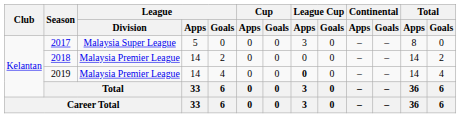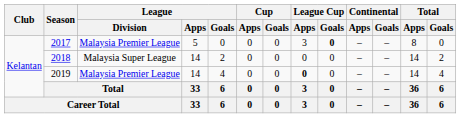 <table class=wikitable style="text-align:center">
 <tr>
 <th rowspan=2>Club</th>
 <th rowspan=2>Season</th>
 <th colspan=3>League</th>
 <th colspan=2>Cup</th>
 <th colspan=2>League Cup</th>
 <th colspan=2>Continental</th>
 <th colspan=2>Total</th>
 </tr>
 <tr>
 <th>Division</th>
 <th>Apps</th>
 <th>Goals</th>
 <th>Apps</th>
 <th>Goals</th>
 <th>Apps</th>
 <th>Goals</th>
 <th>Apps</th>
 <th>Goals</th>
 <th>Apps</th>
 <th>Goals</th>
 </tr>
 <tr>
 <td rowspan=4><a href='#'>Kelantan</a></td>
 <td><a href='#'>2017</a></td>
-<td><a href='#'>Malaysia Super League</a></td>
+<td><a href='#'>Malaysia Premier League</a></td>
 <td>5</td>
 <td>0</td>
 <td>0</td>
 <td>0</td>
 <td>3</td>
-<td>0</td>
+<td><strong>0</strong></td>
 <td>–</td>
 <td>–</td>
 <td>8</td>
 <td>0</td>
 </tr>
 <tr>
 <td><a href='#'>2018</a></td>
-<td><a href='#'>Malaysia Premier League</a></td>
+<td>Malaysia Super League</td>
 <td>14</td>
 <td>2</td>
 <td>0</td>
 <td>0</td>
 <td>0</td>
 <td>0</td>
 <td>–</td>
 <td>–</td>
 <td>14</td>
 <td>2</td>
 </tr>
 <tr>
 <td>2019</td>
 <td><a href='#'>Malaysia Premier League</a></td>
 <td>14</td>
 <td>4</td>
 <td>0</td>
 <td>0</td>
 <td><strong>0</strong></td>
 <td>0</td>
 <td>–</td>
 <td>–</td>
 <td>14</td>
 <td>4</td>
 </tr>
 <tr>
 <th colspan="2">Total</th>
 <th>33</th>
 <th>6</th>
 <th>0</th>
 <th>0</th>
 <th>3</th>
 <th>0</th>
 <th>–</th>
 <th>–</th>
 <th>36</th>
 <th>6</th>
 </tr>
 <tr>
 <th colspan="3">Career Total</th>
 <th>33</th>
 <th>6</th>
 <th>0</th>
 <th>0</th>
 <th>3</th>
 <th>0</th>
 <th>–</th>
 <th>–</th>
 <th>36</th>
 <th>6</th>
 </tr>
 </table>
